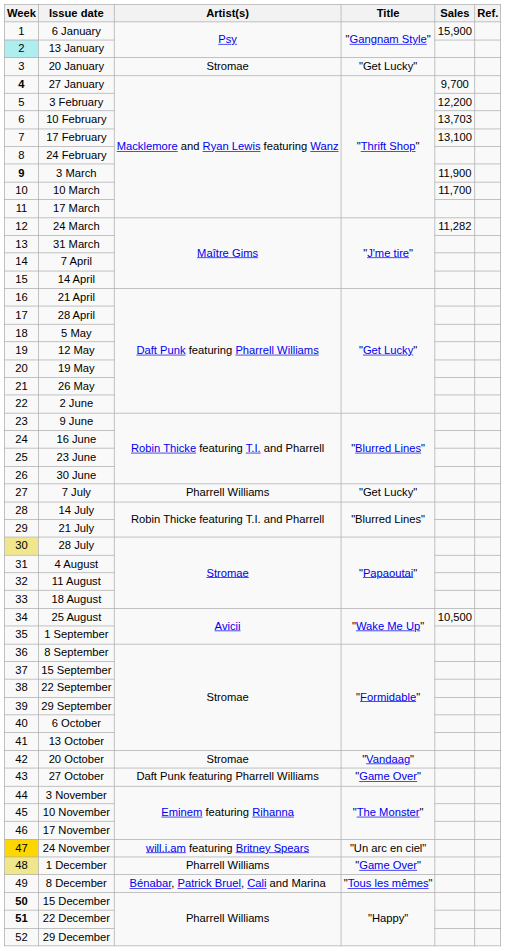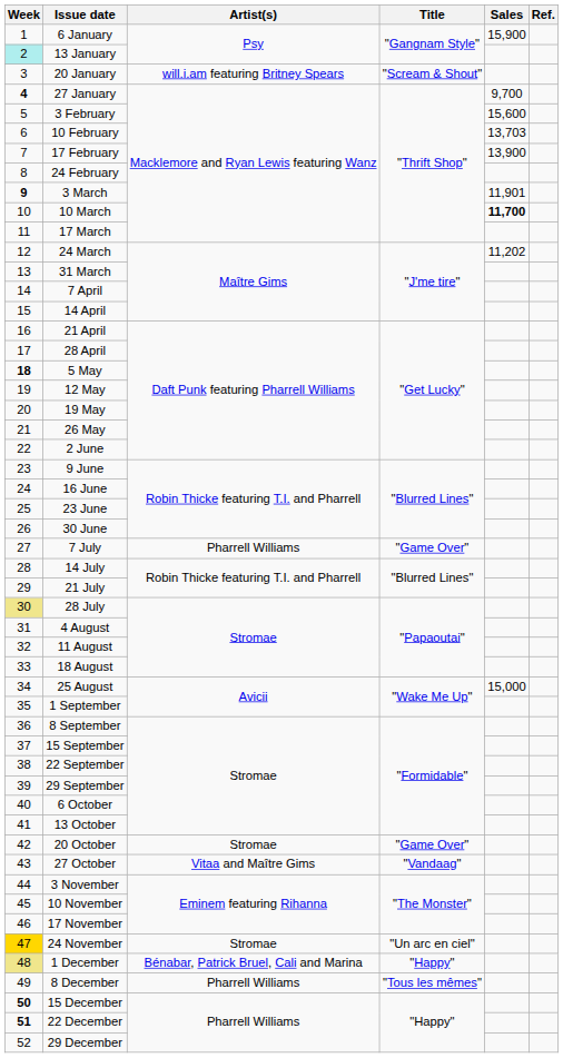 <table class="wikitable" style="text-align:center;">
 <tr>
 <th>Week</th>
 <th>Issue date</th>
 <th>Artist(s)</th>
 <th>Title</th>
 <th>Sales</th>
 <th>Ref.</th>
 </tr>
 <tr>
 <td>1</td>
 <td>6 January</td>
 <td rowspan="2"><a href='#'>Psy</a></td>
 <td rowspan="2">"<a href='#'>Gangnam Style</a>"</td>
 <td>15,900</td>
 <td></td>
 </tr>
 <tr>
 <td style="background: paleturquoise;">2</td>
 <td>13 January</td>
 <td></td>
 <td></td>
 </tr>
 <tr>
 <td>3</td>
 <td>20 January</td>
-<td>Stromae</td>
-<td>"Get Lucky"</td>
+<td><a href='#'>will.i.am</a> featuring <a href='#'>Britney Spears</a></td>
+<td>"<a href='#'>Scream & Shout</a>"</td>
 <td></td>
 <td></td>
 </tr>
 <tr>
 <td><strong>4</strong></td>
 <td>27 January</td>
 <td rowspan="8"><a href='#'>Macklemore</a> and <a href='#'>Ryan Lewis</a> featuring <a href='#'>Wanz</a></td>
 <td rowspan="8">"<a href='#'>Thrift Shop</a>"</td>
 <td>9,700</td>
 <td></td>
 </tr>
 <tr>
 <td>5</td>
 <td>3 February</td>
-<td>12,200</td>
+<td>15,600</td>
 <td></td>
 </tr>
 <tr>
 <td>6</td>
 <td>10 February</td>
 <td>13,703</td>
 <td></td>
 </tr>
 <tr>
 <td>7</td>
 <td>17 February</td>
-<td>13,100</td>
+<td>13,900</td>
 <td></td>
 </tr>
 <tr>
 <td>8</td>
 <td>24 February</td>
 <td></td>
 <td></td>
 </tr>
 <tr>
 <td><strong>9</strong></td>
 <td>3 March</td>
-<td>11,900</td>
+<td>11,901</td>
 <td></td>
 </tr>
 <tr>
 <td>10</td>
 <td>10 March</td>
-<td>11,700</td>
+<td><strong>11,700</strong></td>
 <td></td>
 </tr>
 <tr>
 <td>11</td>
 <td>17 March</td>
 <td></td>
 <td></td>
 </tr>
 <tr>
 <td>12</td>
 <td>24 March</td>
 <td rowspan="4"><a href='#'>Maître Gims</a></td>
 <td rowspan="4">"<a href='#'>J'me tire</a>"</td>
-<td>11,282</td>
+<td>11,202</td>
 <td></td>
 </tr>
 <tr>
 <td>13</td>
 <td>31 March</td>
 <td></td>
 <td></td>
 </tr>
 <tr>
 <td>14</td>
 <td>7 April</td>
 <td></td>
 <td></td>
 </tr>
 <tr>
 <td>15</td>
 <td>14 April</td>
 <td></td>
 <td></td>
 </tr>
 <tr>
 <td>16</td>
 <td>21 April</td>
 <td rowspan="7"><a href='#'>Daft Punk</a> featuring <a href='#'>Pharrell Williams</a></td>
 <td rowspan="7">"<a href='#'>Get Lucky</a>"</td>
 <td></td>
 <td></td>
 </tr>
 <tr>
 <td>17</td>
 <td>28 April</td>
 <td></td>
 <td></td>
 </tr>
 <tr>
-<td>18</td>
+<td><strong>18</strong></td>
 <td>5 May</td>
 <td></td>
 <td></td>
 </tr>
 <tr>
 <td>19</td>
 <td>12 May</td>
 <td></td>
 <td></td>
 </tr>
 <tr>
 <td>20</td>
 <td>19 May</td>
 <td></td>
 <td></td>
 </tr>
 <tr>
 <td>21</td>
 <td>26 May</td>
 <td></td>
 <td></td>
 </tr>
 <tr>
 <td>22</td>
 <td>2 June</td>
 <td></td>
 <td></td>
 </tr>
 <tr>
 <td>23</td>
 <td>9 June</td>
 <td rowspan="4"><a href='#'>Robin Thicke</a> featuring <a href='#'>T.I.</a> and Pharrell</td>
 <td rowspan="4">"<a href='#'>Blurred Lines</a>"</td>
 <td></td>
 <td></td>
 </tr>
 <tr>
 <td>24</td>
 <td>16 June</td>
 <td></td>
 <td></td>
 </tr>
 <tr>
 <td>25</td>
 <td>23 June</td>
 <td></td>
 <td></td>
 </tr>
 <tr>
 <td>26</td>
 <td>30 June</td>
 <td></td>
 <td></td>
 </tr>
 <tr>
 <td>27</td>
 <td>7 July</td>
 <td>Pharrell Williams</td>
-<td>"Get Lucky"</td>
+<td>"<a href='#'>Game Over</a>"</td>
 <td></td>
 <td></td>
 </tr>
 <tr>
 <td>28</td>
 <td>14 July</td>
 <td rowspan="2">Robin Thicke featuring T.I. and Pharrell</td>
 <td rowspan="2">"Blurred Lines"</td>
 <td></td>
 <td></td>
 </tr>
 <tr>
 <td>29</td>
 <td>21 July</td>
 <td></td>
 <td></td>
 </tr>
 <tr>
 <td style="background: khaki;">30</td>
 <td>28 July</td>
 <td rowspan="4"><a href='#'>Stromae</a></td>
 <td rowspan="4">"<a href='#'>Papaoutai</a>"</td>
 <td></td>
 <td></td>
 </tr>
 <tr>
 <td>31</td>
 <td>4 August</td>
 <td></td>
 <td></td>
 </tr>
 <tr>
 <td>32</td>
 <td>11 August</td>
 <td></td>
 <td></td>
 </tr>
 <tr>
 <td>33</td>
 <td>18 August</td>
 <td></td>
 <td></td>
 </tr>
 <tr>
 <td>34</td>
 <td>25 August</td>
 <td rowspan="2"><a href='#'>Avicii</a></td>
 <td rowspan="2">"<a href='#'>Wake Me Up</a>"</td>
-<td>10,500</td>
+<td>15,000</td>
 <td></td>
 </tr>
 <tr>
 <td>35</td>
 <td>1 September</td>
 <td></td>
 <td></td>
 </tr>
 <tr>
 <td>36</td>
 <td>8 September</td>
 <td rowspan="6">Stromae</td>
 <td rowspan="6">"<a href='#'>Formidable</a>"</td>
 <td></td>
 <td></td>
 </tr>
 <tr>
 <td>37</td>
 <td>15 September</td>
 <td></td>
 <td></td>
 </tr>
 <tr>
 <td>38</td>
 <td>22 September</td>
 <td></td>
 <td></td>
 </tr>
 <tr>
 <td>39</td>
 <td>29 September</td>
 <td></td>
 <td></td>
 </tr>
 <tr>
 <td>40</td>
 <td>6 October</td>
 <td></td>
 <td></td>
 </tr>
 <tr>
 <td>41</td>
 <td>13 October</td>
 <td></td>
 <td></td>
 </tr>
 <tr>
 <td>42</td>
 <td>20 October</td>
 <td>Stromae</td>
-<td>"<a href='#'>Vandaag</a>"</td>
+<td>"<a href='#'>Game Over</a>"</td>
 <td></td>
 <td></td>
 </tr>
 <tr>
 <td>43</td>
 <td>27 October</td>
-<td>Daft Punk featuring Pharrell Williams</td>
-<td>"<a href='#'>Game Over</a>"</td>
+<td><a href='#'>Vitaa</a> and Maître Gims</td>
+<td>"<a href='#'>Vandaag</a>"</td>
 <td></td>
 <td></td>
 </tr>
 <tr>
 <td>44</td>
 <td>3 November</td>
 <td rowspan="3"><a href='#'>Eminem</a> featuring <a href='#'>Rihanna</a></td>
 <td rowspan="3">"<a href='#'>The Monster</a>"</td>
 <td></td>
 <td></td>
 </tr>
 <tr>
 <td>45</td>
 <td>10 November</td>
 <td></td>
 <td></td>
 </tr>
 <tr>
 <td>46</td>
 <td>17 November</td>
 <td></td>
 <td></td>
 </tr>
 <tr>
 <td style="background: gold;">47</td>
 <td>24 November</td>
-<td><a href='#'>will.i.am</a> featuring <a href='#'>Britney Spears</a></td>
+<td>Stromae</td>
 <td>"Un arc en ciel"</td>
 <td></td>
 <td></td>
 </tr>
 <tr>
 <td style="background: khaki;">48</td>
 <td>1 December</td>
-<td>Pharrell Williams</td>
-<td>"<a href='#'>Game Over</a>"</td>
+<td><a href='#'>Bénabar</a>, <a href='#'>Patrick Bruel</a>, <a href='#'>Cali</a> and Marina</td>
+<td>"<a href='#'>Happy</a>"</td>
 <td></td>
 <td></td>
 </tr>
 <tr>
 <td>49</td>
 <td>8 December</td>
-<td><a href='#'>Bénabar</a>, <a href='#'>Patrick Bruel</a>, <a href='#'>Cali</a> and Marina</td>
+<td>Pharrell Williams</td>
 <td>"<a href='#'>Tous les mêmes</a>"</td>
 <td></td>
 <td></td>
 </tr>
 <tr>
 <td><strong>50</strong></td>
 <td>15 December</td>
 <td rowspan="3">Pharrell Williams</td>
 <td rowspan="3">"Happy"</td>
 <td></td>
 <td></td>
 </tr>
 <tr>
 <td><strong>51</strong></td>
 <td>22 December</td>
 <td></td>
 <td></td>
 </tr>
 <tr>
 <td>52</td>
 <td>29 December</td>
 <td></td>
 <td></td>
 </tr>
 </table>
